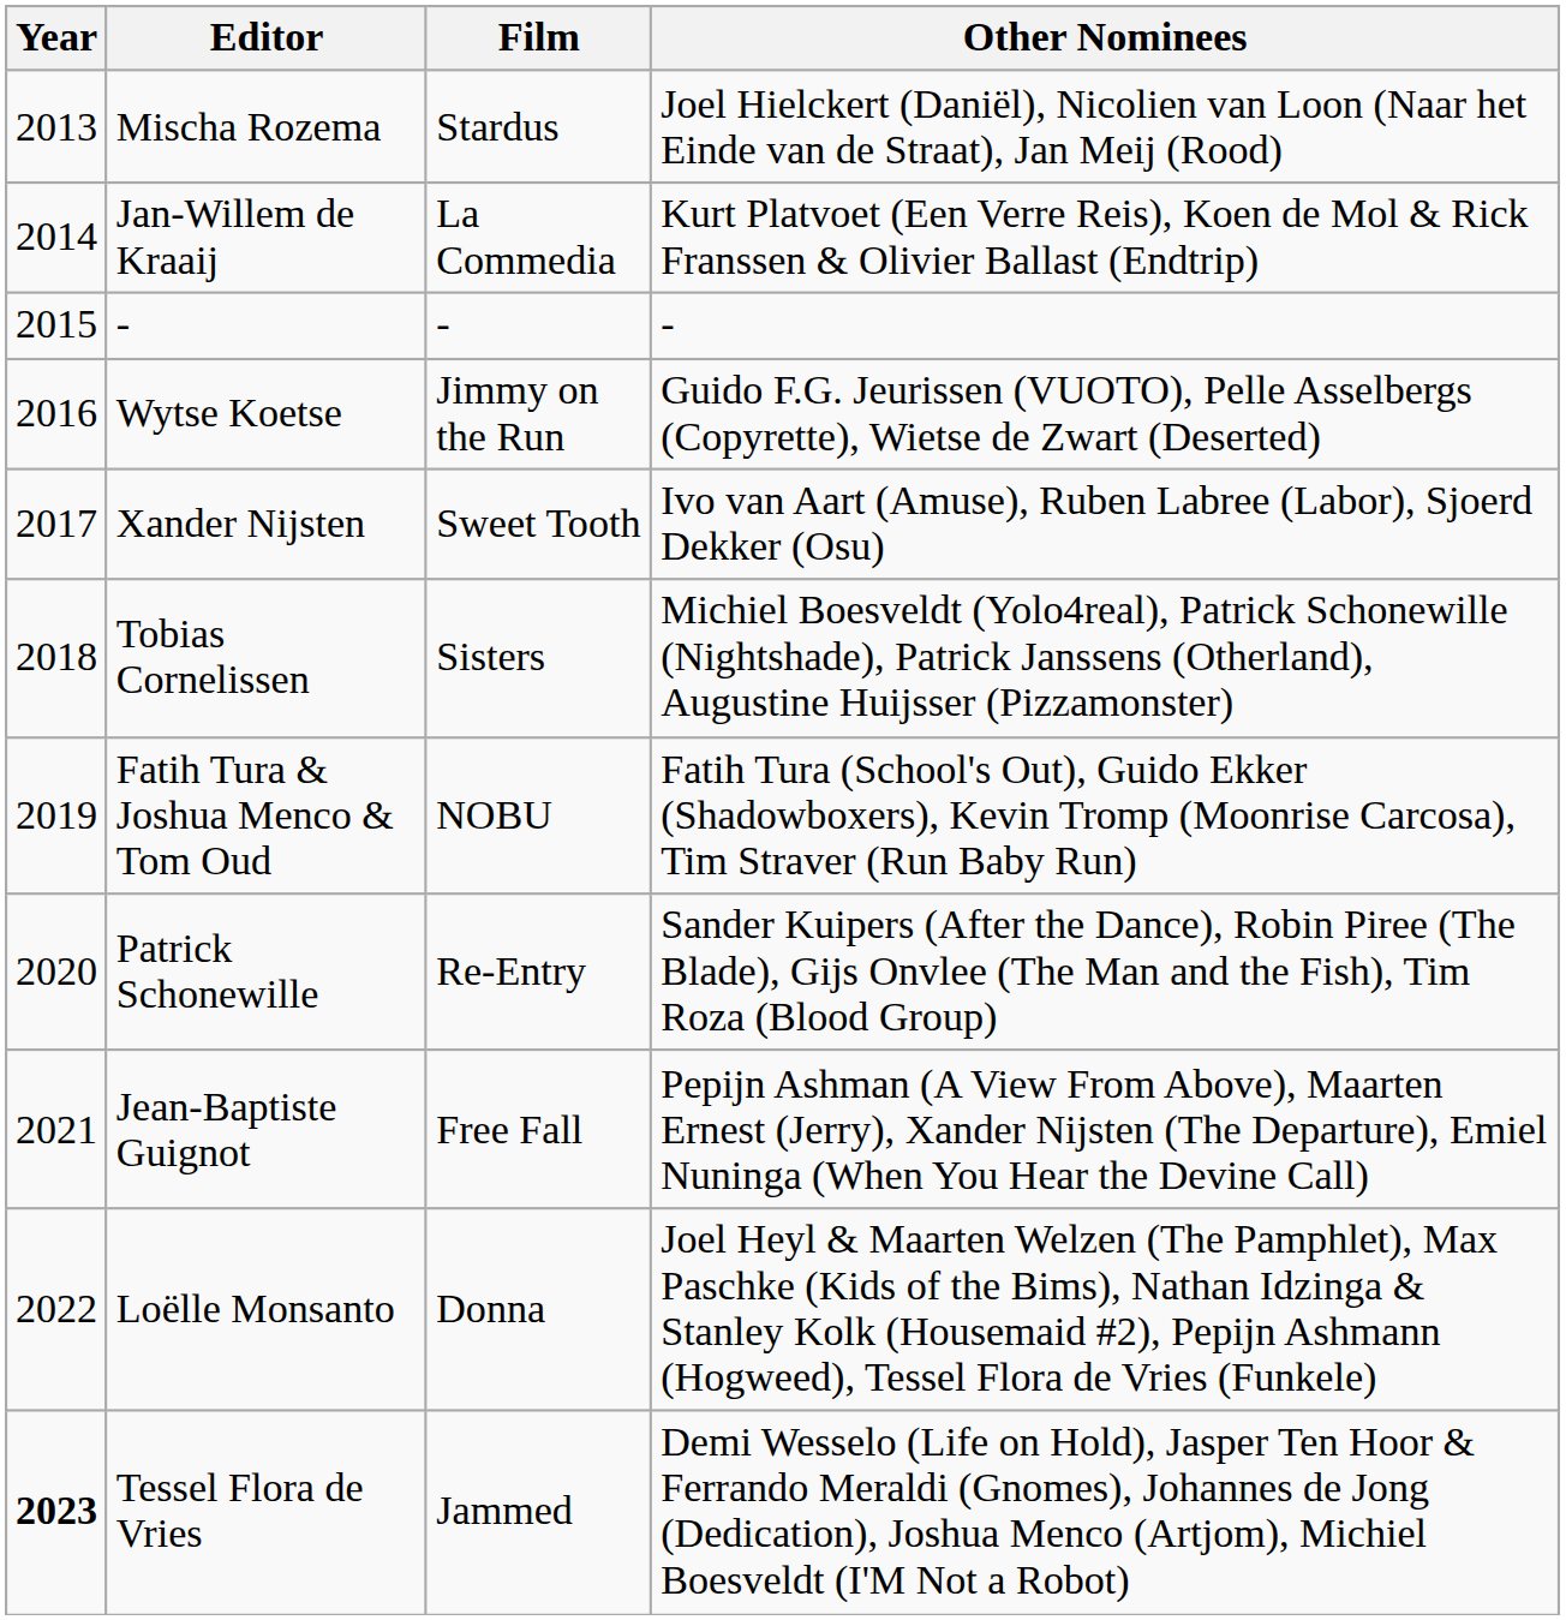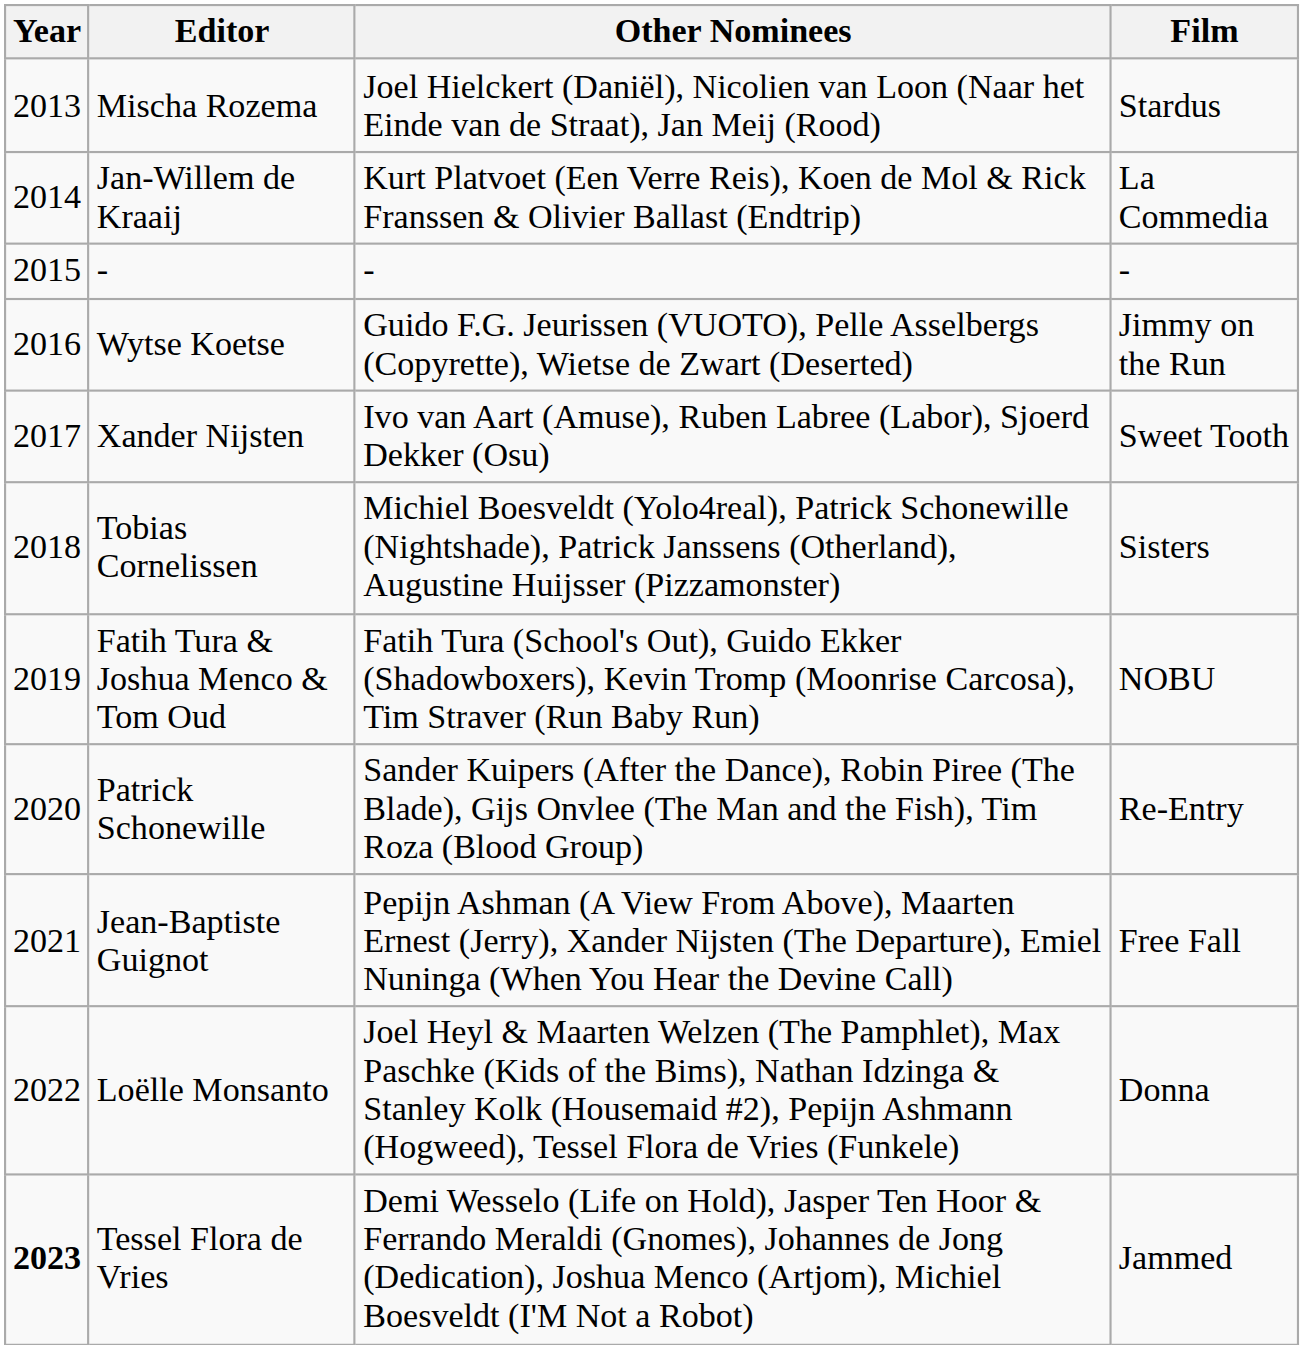 <table class="wikitable">
 <tr>
 <th>Year</th>
 <th>Editor</th>
+<th>Other Nominees</th>
 <th>Film</th>
-<th>Other Nominees</th>
 </tr>
 <tr>
 <td>2013</td>
 <td>Mischa Rozema</td>
+<td>Joel Hielckert (Daniël), Nicolien van Loon (Naar het Einde van de Straat), Jan Meij (Rood)</td>
 <td>Stardus</td>
-<td>Joel Hielckert (Daniël), Nicolien van Loon (Naar het Einde van de Straat), Jan Meij (Rood)</td>
 </tr>
 <tr>
 <td>2014</td>
 <td>Jan-Willem de Kraaij</td>
+<td>Kurt Platvoet (Een Verre Reis), Koen de Mol & Rick Franssen & Olivier Ballast (Endtrip)</td>
 <td>La Commedia</td>
-<td>Kurt Platvoet (Een Verre Reis), Koen de Mol & Rick Franssen & Olivier Ballast (Endtrip)</td>
 </tr>
 <tr>
 <td>2015</td>
 <td>-</td>
 <td>-</td>
 <td>-</td>
 </tr>
 <tr>
 <td>2016</td>
 <td>Wytse Koetse</td>
+<td>Guido F.G. Jeurissen (VUOTO), Pelle Asselbergs (Copyrette), Wietse de Zwart (Deserted)</td>
 <td>Jimmy on the Run</td>
-<td>Guido F.G. Jeurissen (VUOTO), Pelle Asselbergs (Copyrette), Wietse de Zwart (Deserted)</td>
 </tr>
 <tr>
 <td>2017</td>
 <td>Xander Nijsten</td>
+<td>Ivo van Aart (Amuse), Ruben Labree (Labor), Sjoerd Dekker (Osu)</td>
 <td>Sweet Tooth</td>
-<td>Ivo van Aart (Amuse), Ruben Labree (Labor), Sjoerd Dekker (Osu)</td>
 </tr>
 <tr>
 <td>2018</td>
 <td>Tobias Cornelissen</td>
+<td>Michiel Boesveldt (Yolo4real), Patrick Schonewille (Nightshade), Patrick Janssens (Otherland), Augustine Huijsser (Pizzamonster)</td>
 <td>Sisters</td>
-<td>Michiel Boesveldt (Yolo4real), Patrick Schonewille (Nightshade), Patrick Janssens (Otherland), Augustine Huijsser (Pizzamonster)</td>
 </tr>
 <tr>
 <td>2019</td>
 <td>Fatih Tura & Joshua Menco & Tom Oud</td>
+<td>Fatih Tura (School's Out), Guido Ekker (Shadowboxers), Kevin Tromp (Moonrise Carcosa), Tim Straver (Run Baby Run)</td>
 <td>NOBU</td>
-<td>Fatih Tura (School's Out), Guido Ekker (Shadowboxers), Kevin Tromp (Moonrise Carcosa), Tim Straver (Run Baby Run)</td>
 </tr>
 <tr>
 <td>2020</td>
 <td>Patrick Schonewille</td>
+<td>Sander Kuipers (After the Dance), Robin Piree (The Blade), Gijs Onvlee (The Man and the Fish), Tim Roza (Blood Group)</td>
 <td>Re-Entry</td>
-<td>Sander Kuipers (After the Dance), Robin Piree (The Blade), Gijs Onvlee (The Man and the Fish), Tim Roza (Blood Group)</td>
 </tr>
 <tr>
 <td>2021</td>
 <td>Jean-Baptiste Guignot</td>
+<td>Pepijn Ashman (A View From Above), Maarten Ernest (Jerry), Xander Nijsten (The Departure), Emiel Nuninga (When You Hear the Devine Call)</td>
 <td>Free Fall</td>
-<td>Pepijn Ashman (A View From Above), Maarten Ernest (Jerry), Xander Nijsten (The Departure), Emiel Nuninga (When You Hear the Devine Call)</td>
 </tr>
 <tr>
 <td>2022</td>
 <td>Loëlle Monsanto</td>
+<td>Joel Heyl & Maarten Welzen (The Pamphlet), Max Paschke (Kids of the Bims), Nathan Idzinga & Stanley Kolk (Housemaid #2), Pepijn Ashmann (Hogweed), Tessel Flora de Vries (Funkele)</td>
 <td>Donna</td>
-<td>Joel Heyl & Maarten Welzen (The Pamphlet), Max Paschke (Kids of the Bims), Nathan Idzinga & Stanley Kolk (Housemaid #2), Pepijn Ashmann (Hogweed), Tessel Flora de Vries (Funkele)</td>
 </tr>
 <tr>
 <td><strong>2023</strong></td>
 <td>Tessel Flora de Vries</td>
+<td>Demi Wesselo (Life on Hold), Jasper Ten Hoor & Ferrando Meraldi (Gnomes), Johannes de Jong (Dedication), Joshua Menco (Artjom), Michiel Boesveldt (I'M Not a Robot)</td>
 <td>Jammed</td>
-<td>Demi Wesselo (Life on Hold), Jasper Ten Hoor & Ferrando Meraldi (Gnomes), Johannes de Jong (Dedication), Joshua Menco (Artjom), Michiel Boesveldt (I'M Not a Robot)</td>
 </tr>
 </table>
